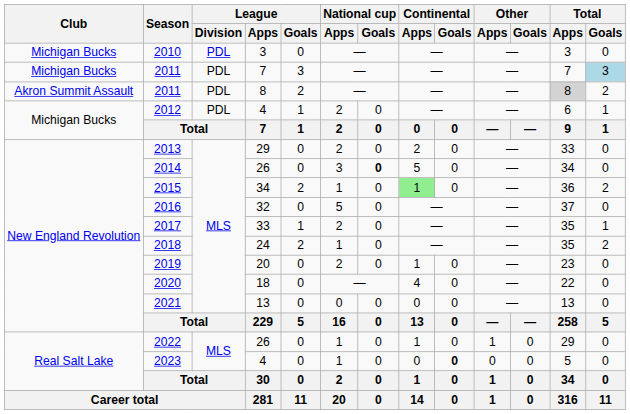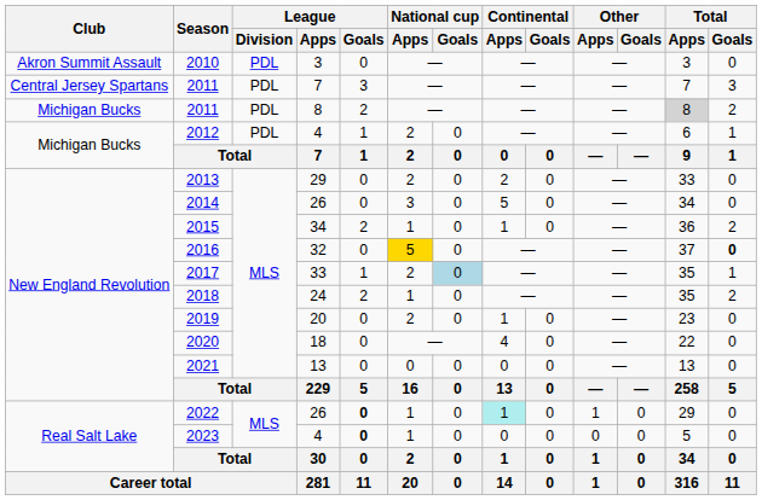 <table class="wikitable" style="text-align:center">
 <tr>
 <th rowspan="2">Club</th>
 <th rowspan="2">Season</th>
 <th colspan="3">League</th>
 <th colspan="2">National cup</th>
 <th colspan="2">Continental</th>
 <th colspan="2">Other</th>
 <th colspan="2">Total</th>
 </tr>
 <tr>
 <th>Division</th>
 <th>Apps</th>
 <th>Goals</th>
 <th>Apps</th>
 <th>Goals</th>
 <th>Apps</th>
 <th>Goals</th>
 <th>Apps</th>
 <th>Goals</th>
 <th>Apps</th>
 <th>Goals</th>
 </tr>
 <tr>
-<td><a href='#'>Michigan Bucks</a></td>
+<td><a href='#'>Akron Summit Assault</a></td>
 <td><a href='#'>2010</a></td>
 <td><a href='#'>PDL</a></td>
 <td>3</td>
 <td>0</td>
 <td colspan="2">—</td>
 <td colspan="2">—</td>
 <td colspan="2">—</td>
 <td>3</td>
 <td>0</td>
 </tr>
 <tr>
-<td><a href='#'>Michigan Bucks</a></td>
+<td><a href='#'>Central Jersey Spartans</a></td>
 <td><a href='#'>2011</a></td>
 <td>PDL</td>
 <td>7</td>
 <td>3</td>
 <td colspan="2">—</td>
 <td colspan="2">—</td>
 <td colspan="2">—</td>
 <td>7</td>
-<td style="background: lightblue;">3</td>
+<td>3</td>
 </tr>
 <tr>
-<td><a href='#'>Akron Summit Assault</a></td>
+<td><a href='#'>Michigan Bucks</a></td>
 <td><a href='#'>2011</a></td>
 <td>PDL</td>
 <td>8</td>
 <td>2</td>
 <td colspan="2">—</td>
 <td colspan="2">—</td>
 <td colspan="2">—</td>
 <td style="background: lightgrey;">8</td>
 <td>2</td>
 </tr>
 <tr>
 <td rowspan="2">Michigan Bucks</td>
 <td><a href='#'>2012</a></td>
 <td>PDL</td>
 <td>4</td>
 <td>1</td>
 <td>2</td>
 <td>0</td>
 <td colspan="2">—</td>
 <td colspan="2">—</td>
 <td>6</td>
 <td>1</td>
 </tr>
 <tr>
 <th colspan="2">Total</th>
 <th>7</th>
 <th>1</th>
 <th>2</th>
 <th>0</th>
 <th>0</th>
 <th>0</th>
 <th>—</th>
 <th>—</th>
 <th>9</th>
 <th>1</th>
 </tr>
 <tr>
 <td rowspan="10"><a href='#'>New England Revolution</a></td>
 <td><a href='#'>2013</a></td>
 <td rowspan="9"><a href='#'>MLS</a></td>
 <td>29</td>
 <td>0</td>
 <td>2</td>
 <td>0</td>
 <td>2</td>
 <td>0</td>
 <td colspan="2">—</td>
 <td>33</td>
 <td>0</td>
 </tr>
 <tr>
 <td><a href='#'>2014</a></td>
 <td>26</td>
 <td>0</td>
 <td>3</td>
-<td><strong>0</strong></td>
+<td>0</td>
 <td>5</td>
 <td>0</td>
 <td colspan="2">—</td>
 <td>34</td>
 <td>0</td>
 </tr>
 <tr>
 <td><a href='#'>2015</a></td>
 <td>34</td>
 <td>2</td>
 <td>1</td>
 <td>0</td>
-<td style="background: lightgreen;">1</td>
+<td>1</td>
 <td>0</td>
 <td colspan="2">—</td>
 <td>36</td>
 <td>2</td>
 </tr>
 <tr>
 <td><a href='#'>2016</a></td>
 <td>32</td>
 <td>0</td>
-<td>5</td>
+<td style="background: gold;">5</td>
 <td>0</td>
 <td colspan="2">—</td>
 <td colspan="2">—</td>
 <td>37</td>
-<td>0</td>
+<td><strong>0</strong></td>
 </tr>
 <tr>
 <td><a href='#'>2017</a></td>
 <td>33</td>
 <td>1</td>
 <td>2</td>
-<td>0</td>
+<td style="background: lightblue;">0</td>
 <td colspan="2">—</td>
 <td colspan="2">—</td>
 <td>35</td>
 <td>1</td>
 </tr>
 <tr>
 <td><a href='#'>2018</a></td>
 <td>24</td>
 <td>2</td>
 <td>1</td>
 <td>0</td>
 <td colspan="2">—</td>
 <td colspan="2">—</td>
 <td>35</td>
 <td>2</td>
 </tr>
 <tr>
 <td><a href='#'>2019</a></td>
 <td>20</td>
 <td>0</td>
 <td>2</td>
 <td>0</td>
 <td>1</td>
 <td>0</td>
 <td colspan="2">—</td>
 <td>23</td>
 <td>0</td>
 </tr>
 <tr>
 <td><a href='#'>2020</a></td>
 <td>18</td>
 <td>0</td>
 <td colspan="2">—</td>
 <td>4</td>
 <td>0</td>
 <td colspan="2">—</td>
 <td>22</td>
 <td>0</td>
 </tr>
 <tr>
 <td><a href='#'>2021</a></td>
 <td>13</td>
 <td>0</td>
 <td>0</td>
 <td>0</td>
 <td>0</td>
 <td>0</td>
 <td colspan="2">—</td>
 <td>13</td>
 <td>0</td>
 </tr>
 <tr>
 <th colspan="2">Total</th>
 <th>229</th>
 <th>5</th>
 <th>16</th>
 <th>0</th>
 <th>13</th>
 <th>0</th>
 <th>—</th>
 <th>—</th>
 <th>258</th>
 <th>5</th>
 </tr>
 <tr>
 <td rowspan="3"><a href='#'>Real Salt Lake</a></td>
 <td><a href='#'>2022</a></td>
 <td rowspan="2"><a href='#'>MLS</a></td>
 <td>26</td>
-<td>0</td>
+<td><strong>0</strong></td>
 <td>1</td>
 <td>0</td>
-<td>1</td>
+<td style="background: paleturquoise;">1</td>
 <td>0</td>
 <td>1</td>
 <td>0</td>
 <td>29</td>
 <td>0</td>
 </tr>
 <tr>
 <td><a href='#'>2023</a></td>
 <td>4</td>
-<td>0</td>
+<td><strong>0</strong></td>
 <td>1</td>
 <td>0</td>
 <td>0</td>
-<td><strong>0</strong></td>
+<td>0</td>
 <td>0</td>
 <td>0</td>
 <td>5</td>
 <td>0</td>
 </tr>
 <tr>
 <th colspan="2">Total</th>
 <th>30</th>
 <th>0</th>
 <th>2</th>
 <th>0</th>
 <th>1</th>
 <th>0</th>
 <th>1</th>
 <th>0</th>
 <th>34</th>
 <th>0</th>
 </tr>
 <tr>
 <th colspan="3">Career total</th>
 <th>281</th>
 <th>11</th>
 <th>20</th>
 <th>0</th>
 <th>14</th>
 <th>0</th>
 <th>1</th>
 <th>0</th>
 <th>316</th>
 <th>11</th>
 </tr>
 </table>
